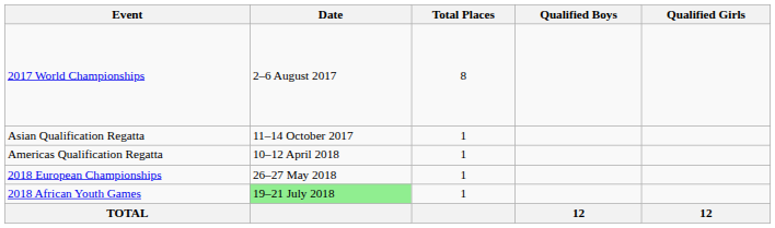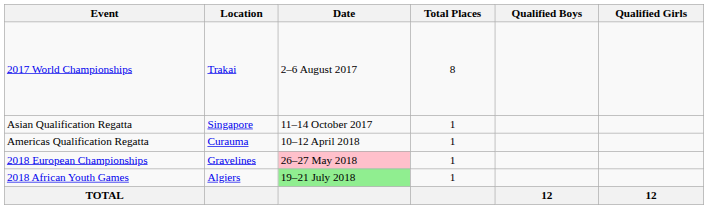 <table class="wikitable"  width=1000>
 <tr>
 <th>Event</th>
+<th>Location</th>
 <th>Date</th>
 <th>Total Places</th>
 <th>Qualified Boys</th>
 <th>Qualified Girls</th>
 </tr>
 <tr>
 <td><a href='#'>2017 World Championships</a></td>
+<td> <a href='#'>Trakai</a></td>
 <td>2–6 August 2017</td>
 <td align="center">8</td>
 <td><br> <br> <br> <br> <br> <br> <br></td>
 <td><br> <br> <br> <br> <br> <br> <br></td>
 </tr>
 <tr>
 <td>Asian Qualification Regatta</td>
+<td> <a href='#'>Singapore</a></td>
 <td>11–14 October 2017</td>
 <td align="center">1</td>
 <td></td>
 <td></td>
 </tr>
 <tr>
 <td>Americas Qualification Regatta</td>
+<td> <a href='#'>Curauma</a></td>
 <td>10–12 April 2018</td>
 <td align="center">1</td>
 <td></td>
 <td></td>
 </tr>
 <tr>
 <td><a href='#'>2018 European Championships</a></td>
-<td>26–27 May 2018</td>
+<td> <a href='#'>Gravelines</a></td>
+<td style="background: pink;">26–27 May 2018</td>
 <td align="center">1</td>
 <td></td>
 <td></td>
 </tr>
 <tr>
 <td><a href='#'>2018 African Youth Games</a></td>
+<td> <a href='#'>Algiers</a></td>
 <td style="background: lightgreen;">19–21 July 2018</td>
 <td align="center">1</td>
 <td></td>
 <td></td>
 </tr>
 <tr>
 <th>TOTAL</th>
 <th></th>
 <th></th>
+<th></th>
 <th>12</th>
 <th>12</th>
 </tr>
 </table>
